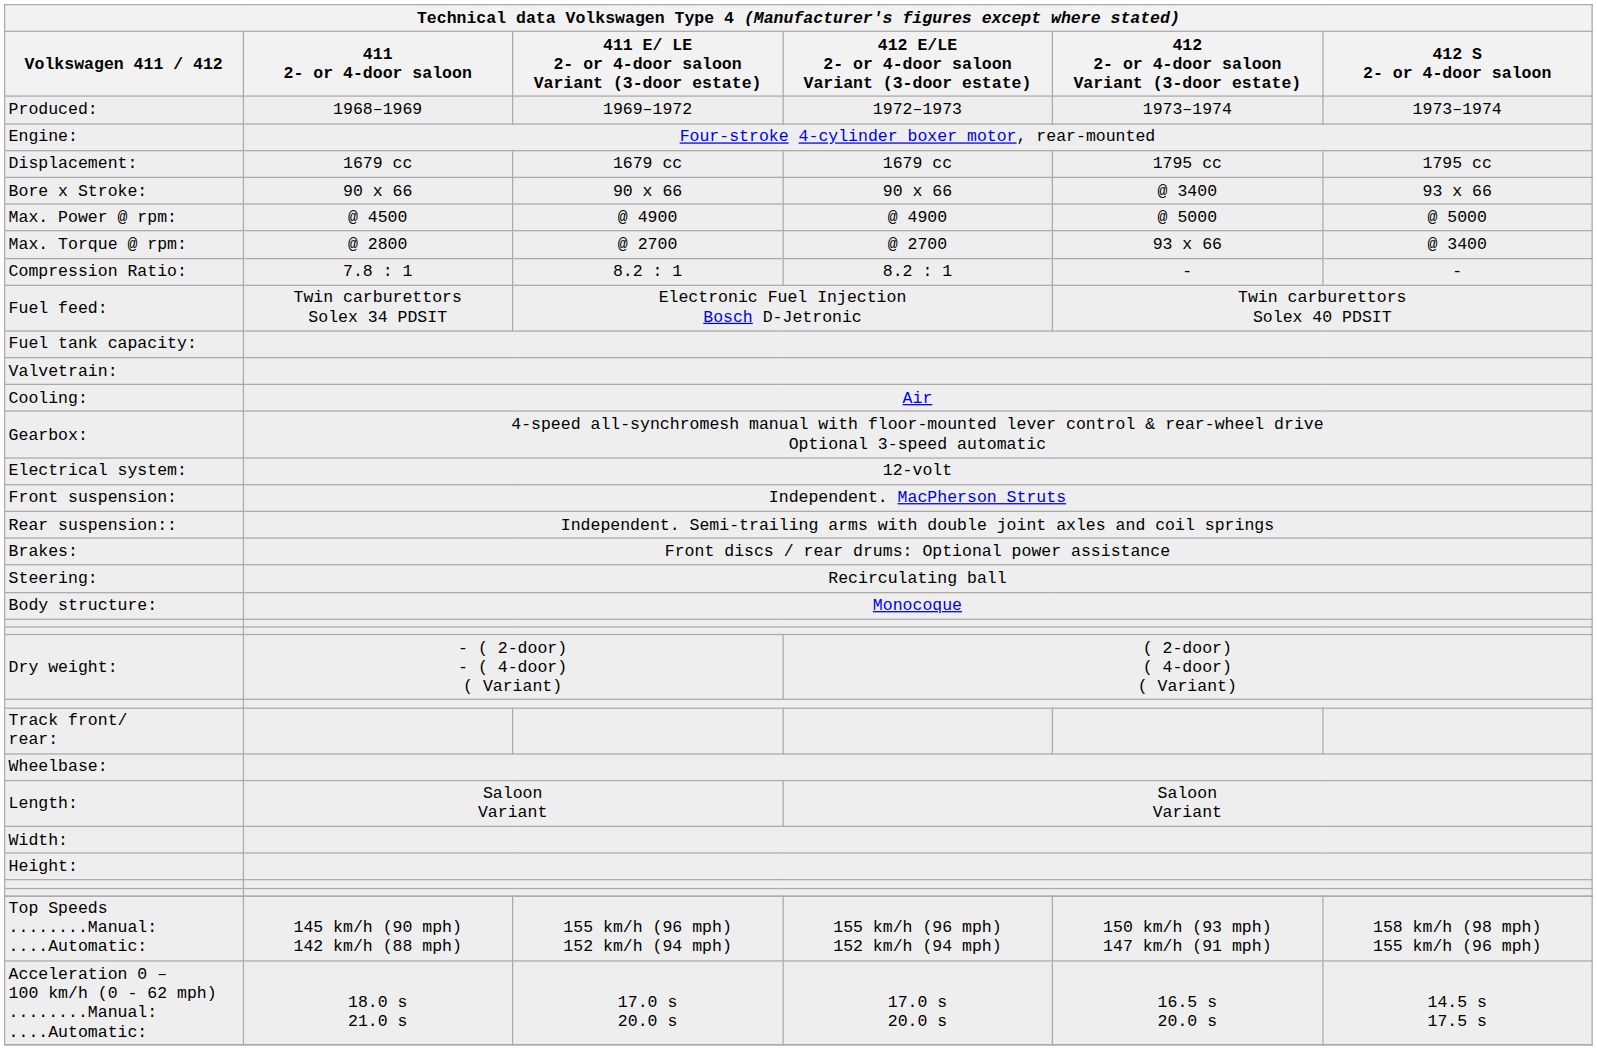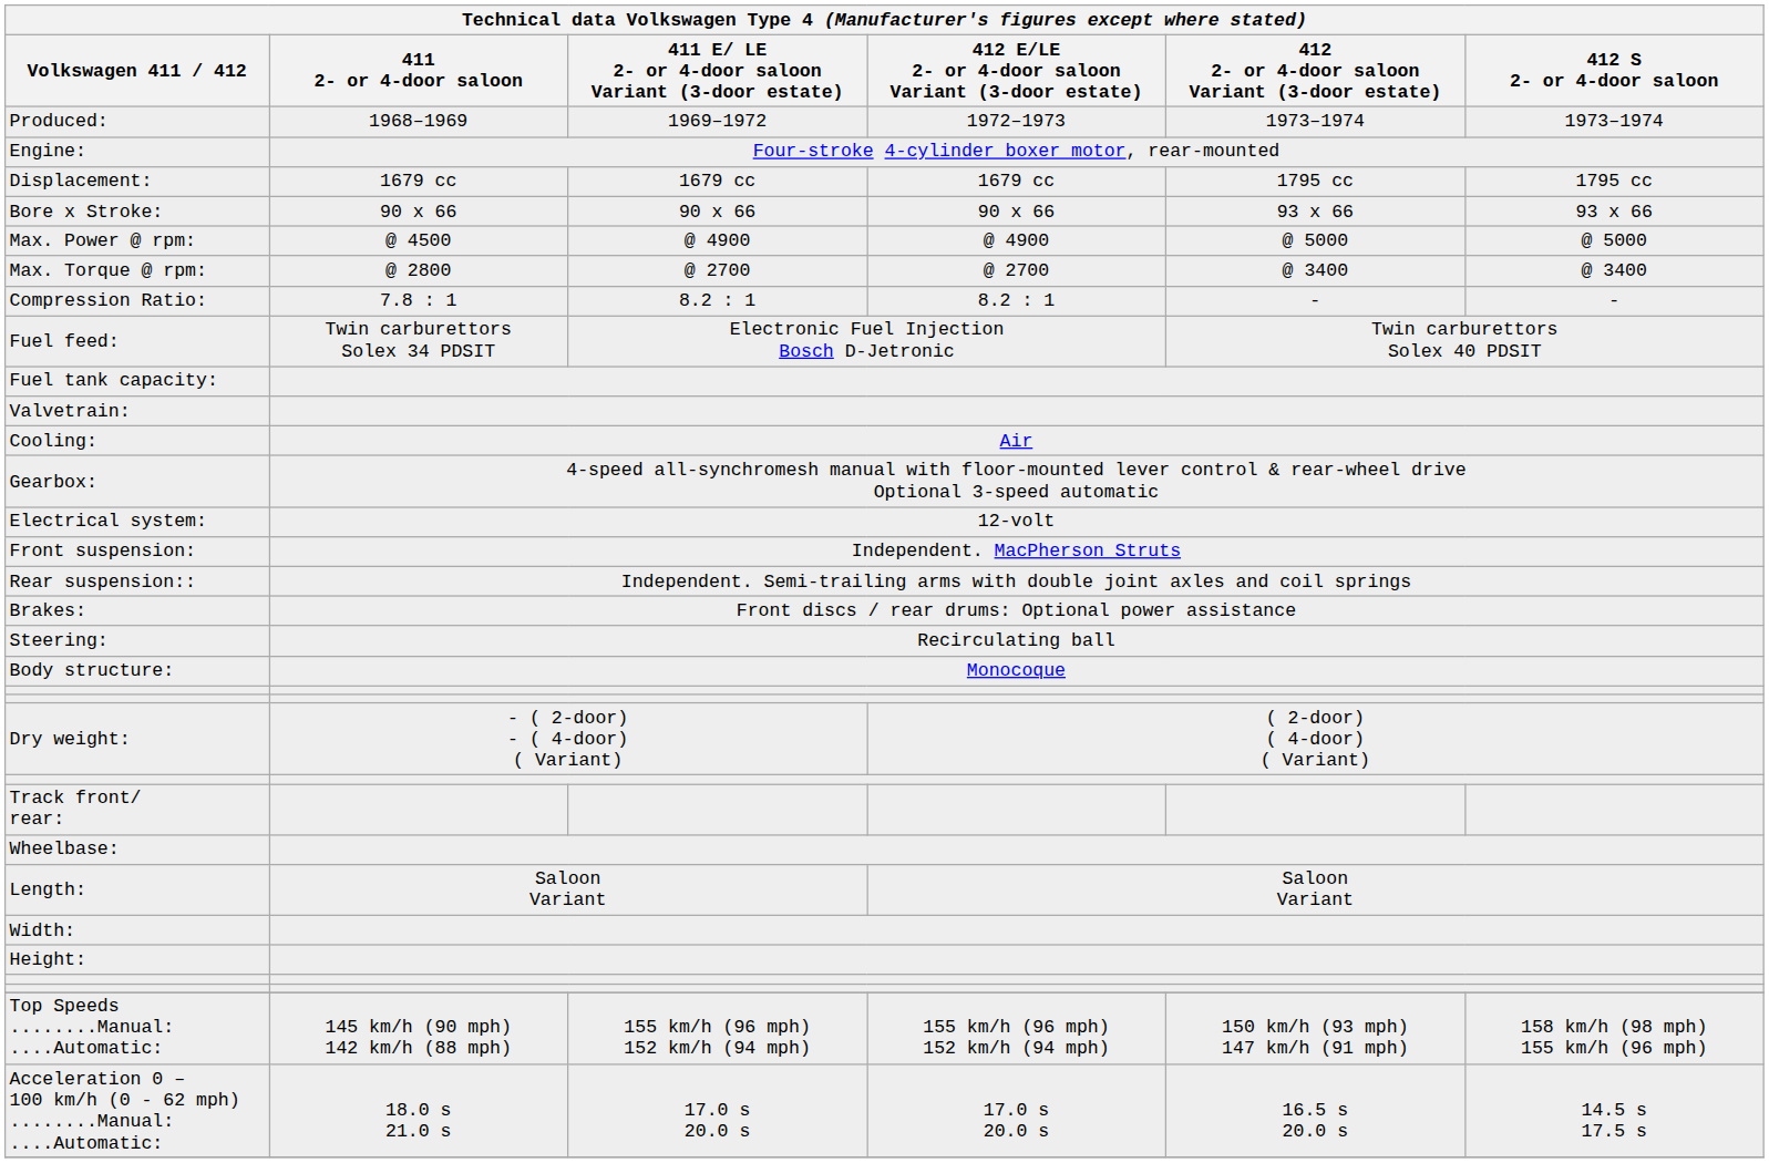 <table class="wikitable collapsible autocollapse">
 <tr>
 <th colspan="6" style="text-align: center;">Technical data Volkswagen Type 4 <em>(Manufacturer's figures except where stated)</em></th>
 </tr>
 <tr>
 <th width="15%">Volkswagen 411 / 412</th>
 <th width="17%">411 <br>2- or 4-door saloon</th>
 <th width="17%">411 E/ LE <br>2- or 4-door saloon<br> Variant (3-door estate)</th>
 <th width="17%">412 E/LE<br>2- or 4-door saloon<br> Variant (3-door estate)</th>
 <th width="17%">412 <br>2- or 4-door saloon<br> Variant (3-door estate)</th>
 <th width="17%">412 S<br>2- or 4-door saloon</th>
 </tr>
 <tr style="background:#EEEEEE;">
 <td>Produced: </td>
 <td align="center">1968–1969</td>
 <td align="center">1969–1972</td>
 <td align="center">1972–1973</td>
 <td align="center">1973–1974</td>
 <td align="center">1973–1974</td>
 </tr>
 <tr style="background:#EEEEEE;">
 <td>Engine: </td>
 <td colspan="5" align="center"><a href='#'>Four-stroke</a> <a href='#'>4-cylinder boxer motor</a>, rear-mounted</td>
 </tr>
 <tr style="background:#EEEEEE;">
 <td>Displacement: </td>
 <td align="center">1679 cc</td>
 <td align="center">1679 cc</td>
 <td align="center">1679 cc</td>
 <td align="center">1795 cc</td>
 <td align="center">1795 cc</td>
 </tr>
 <tr style="background:#EEEEEE;">
 <td>Bore x Stroke: </td>
 <td align="center">90 x 66</td>
 <td align="center">90 x 66</td>
 <td align="center">90 x 66</td>
-<td align="center"> @ 3400</td>
+<td align="center">93 x 66</td>
 <td align="center">93 x 66</td>
 </tr>
 <tr style="background:#EEEEEE;">
 <td>Max. Power @ rpm: </td>
 <td align="center"> @ 4500</td>
 <td align="center"> @ 4900</td>
 <td align="center"> @ 4900</td>
 <td align="center"> @ 5000</td>
 <td align="center"> @ 5000</td>
 </tr>
 <tr style="background:#EEEEEE;">
 <td>Max. Torque @ rpm: </td>
 <td align="center"> @ 2800</td>
 <td align="center"> @ 2700</td>
 <td align="center"> @ 2700</td>
-<td align="center">93 x 66</td>
+<td align="center"> @ 3400</td>
 <td align="center"> @ 3400</td>
 </tr>
 <tr style="background:#EEEEEE;">
 <td>Compression Ratio: </td>
 <td align="center">7.8 : 1</td>
 <td align="center">8.2 : 1</td>
 <td align="center">8.2 : 1</td>
 <td align="center">-</td>
 <td align="center">-</td>
 </tr>
 <tr style="background:#EEEEEE;">
 <td>Fuel feed: </td>
 <td align="center">Twin carburettors<br>Solex 34 PDSIT</td>
 <td colspan="2" align="center">Electronic Fuel Injection<br><a href='#'>Bosch</a> D-Jetronic</td>
 <td colspan="2" align="center">Twin carburettors<br>Solex 40 PDSIT</td>
 </tr>
 <tr style="background:#EEEEEE;">
 <td>Fuel tank capacity: </td>
 <td colspan="6" align="center"></td>
 </tr>
 <tr style="background:#EEEEEE;">
 <td>Valvetrain: </td>
 <td colspan="5" align="center"></td>
 </tr>
 <tr style="background:#EEEEEE;">
 <td>Cooling: </td>
 <td colspan="5" align="center"><a href='#'>Air</a></td>
 </tr>
 <tr style="background:#EEEEEE;">
 <td>Gearbox: </td>
 <td colspan="6" align="center">4-speed all-synchromesh manual with floor-mounted lever control & rear-wheel drive<br>Optional 3-speed automatic</td>
 </tr>
 <tr style="background:#EEEEEE;">
 <td>Electrical system: </td>
 <td colspan="6" align="center">12-volt</td>
 </tr>
 <tr style="background:#EEEEEE;">
 <td>Front suspension: </td>
 <td colspan="6" align="center">Independent.  <a href='#'>MacPherson Struts</a></td>
 </tr>
 <tr style="background:#EEEEEE;">
 <td>Rear suspension:: </td>
 <td colspan="6" align="center">Independent.  Semi-trailing arms with double joint axles and coil springs</td>
 </tr>
 <tr style="background:#EEEEEE;">
 <td>Brakes: </td>
 <td colspan="6" align="center">Front discs / rear drums: Optional power assistance</td>
 </tr>
 <tr style="background:#EEEEEE;">
 <td>Steering: </td>
 <td colspan="6" align="center">Recirculating ball</td>
 </tr>
 <tr style="background:#EEEEEE;">
 <td>Body structure: </td>
 <td colspan="6" align="center"><a href='#'>Monocoque</a></td>
 </tr>
 <tr style="background:#EEEEEE;">
 <td></td>
 <td colspan="6" align="center"></td>
 </tr>
 <tr style="background:#EEEEEE;">
 <td></td>
 <td colspan="6" align="center"></td>
 </tr>
 <tr style="background:#EEEEEE;">
 <td>Dry weight: </td>
 <td colspan="2" align="center"> -  ( 2-door)<br> -  ( 4-door)<br>  ( Variant)</td>
 <td colspan="3" align="center"> ( 2-door)<br> ( 4-door)<br>  ( Variant)</td>
 </tr>
 <tr style="background:#EEEEEE;">
 <td></td>
 <td colspan="6" align="center"></td>
 </tr>
 <tr style="background:#EEEEEE;">
 <td>Track front/<br>rear: </td>
 <td align="center"> </td>
 <td align="center"> </td>
 <td align="center"> </td>
 <td align="center"> </td>
 <td align="center"> </td>
 </tr>
 <tr style="background:#EEEEEE;">
 <td>Wheelbase: </td>
 <td colspan="5" align="center"></td>
 </tr>
 <tr style="background:#EEEEEE;">
 <td>Length: </td>
 <td colspan="2" align="center"> Saloon<br>  Variant</td>
 <td colspan="3" align="center"> Saloon<br>  Variant</td>
 </tr>
 <tr style="background:#EEEEEE;">
 <td>Width: </td>
 <td colspan="5" align="center"></td>
 </tr>
 <tr style="background:#EEEEEE;">
 <td>Height: </td>
 <td colspan="5" align="center"></td>
 </tr>
 <tr style="background:#EEEEEE;">
 <td></td>
 <td colspan="5" align="center"></td>
 </tr>
 <tr style="background:#EEEEEE;">
 <td></td>
 <td colspan="5" align="center"></td>
 </tr>
 <tr style="background:#EEEEEE;">
 </tr>
 <tr style="background:#EEEEEE;">
 <td>Top Speeds<br>   ........Manual:<br>  ....Automatic:</td>
 <td align="center"><br>145 km/h (90 mph)<br>142 km/h (88 mph)</td>
 <td align="center"><br>155 km/h (96 mph)<br>152 km/h (94 mph)</td>
 <td align="center"><br>155 km/h (96 mph)<br>152 km/h (94 mph)</td>
 <td align="center"><br>150 km/h (93 mph)<br>147 km/h (91 mph)</td>
 <td align="center"><br>158 km/h (98 mph)<br>155 km/h (96 mph)</td>
 </tr>
 <tr style="background:#EEEEEE;">
 <td>Acceleration 0 – 100 km/h (0 - 62 mph)<br>   ........Manual:<br>  ....Automatic:</td>
 <td align="center"><br>18.0 s<br>21.0 s</td>
 <td align="center"><br>17.0 s<br>20.0 s</td>
 <td align="center"><br>17.0 s<br>20.0 s</td>
 <td align="center"><br>16.5 s<br>20.0 s</td>
 <td align="center"><br>14.5 s<br>17.5 s</td>
 </tr>
 <tr style="background:#EEEEEE;">
 </tr>
 </table>
